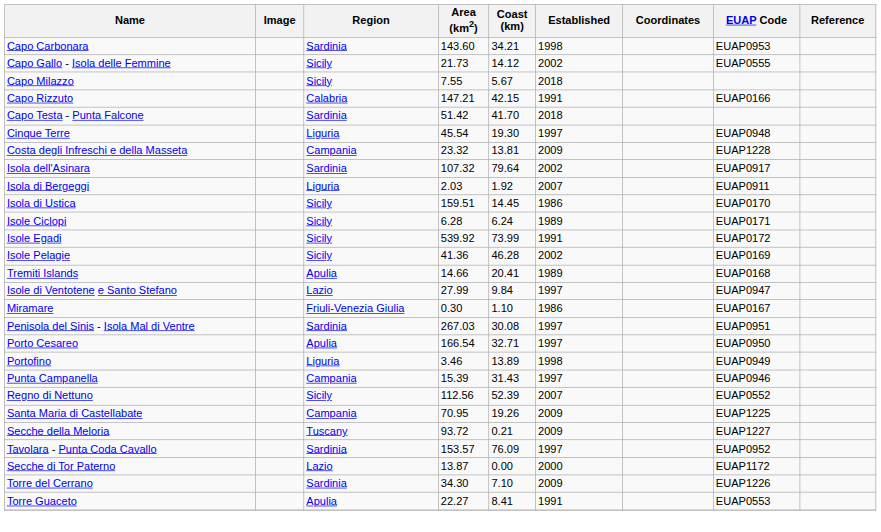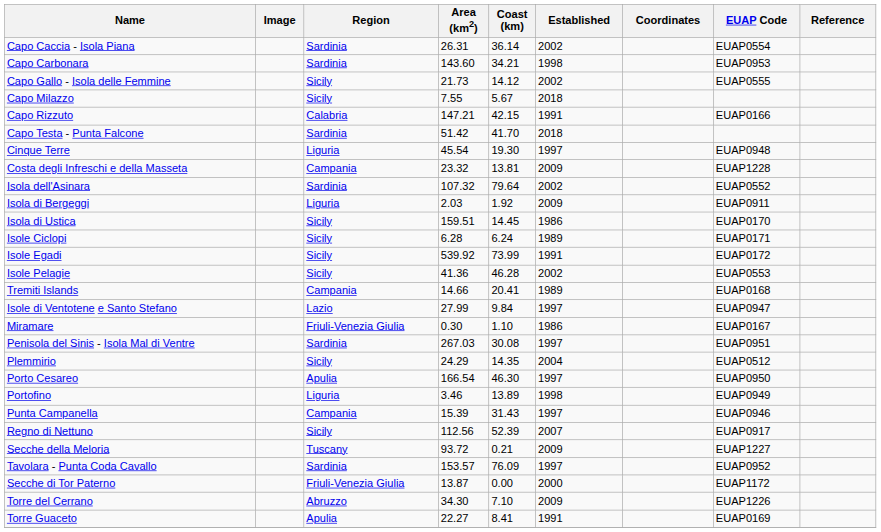 <table class="wikitable sortable" border="1" width="100%">
 <tr>
 <th>Name</th>
 <th class="unsortable">Image</th>
 <th>Region</th>
 <th>Area<br>(km<sup>2</sup>)</th>
 <th>Coast<br>(km)</th>
 <th>Established</th>
 <th class="unsortable">Coordinates</th>
 <th><a href='#'>EUAP</a> Code</th>
 <th class="unsortable">Reference</th>
+</tr>
+<tr>
+<td><a href='#'>Capo Caccia</a> - <a href='#'>Isola Piana</a></td>
+<td></td>
+<td><a href='#'>Sardinia</a></td>
+<td>26.31</td>
+<td>36.14</td>
+<td>2002</td>
+<td></td>
+<td>EUAP0554</td>
+<td></td>
 </tr>
 <tr>
 <td><a href='#'>Capo Carbonara</a></td>
 <td></td>
 <td><a href='#'>Sardinia</a></td>
 <td>143.60</td>
 <td>34.21</td>
 <td>1998</td>
 <td></td>
 <td>EUAP0953</td>
 <td></td>
 </tr>
 <tr>
 <td><a href='#'>Capo Gallo</a> - <a href='#'>Isola delle Femmine</a></td>
 <td></td>
 <td><a href='#'>Sicily</a></td>
 <td>21.73</td>
 <td>14.12</td>
 <td>2002</td>
 <td></td>
 <td>EUAP0555</td>
 <td></td>
 </tr>
 <tr>
 <td><a href='#'>Capo Milazzo</a></td>
 <td></td>
 <td><a href='#'>Sicily</a></td>
 <td>7.55</td>
 <td>5.67</td>
 <td>2018</td>
 <td></td>
 <td></td>
 <td></td>
 </tr>
 <tr>
 <td><a href='#'>Capo Rizzuto</a></td>
 <td></td>
 <td><a href='#'>Calabria</a></td>
 <td>147.21</td>
 <td>42.15</td>
 <td>1991</td>
 <td></td>
 <td>EUAP0166</td>
 <td></td>
 </tr>
 <tr>
 <td><a href='#'>Capo Testa</a> - <a href='#'>Punta Falcone</a></td>
 <td></td>
 <td><a href='#'>Sardinia</a></td>
 <td>51.42</td>
 <td>41.70</td>
 <td>2018</td>
 <td></td>
 <td></td>
 <td></td>
 </tr>
 <tr>
 <td><a href='#'>Cinque Terre</a></td>
 <td></td>
 <td><a href='#'>Liguria</a></td>
 <td>45.54</td>
 <td>19.30</td>
 <td>1997</td>
 <td></td>
 <td>EUAP0948</td>
 <td></td>
 </tr>
 <tr>
 <td><a href='#'>Costa degli Infreschi e della Masseta</a></td>
 <td></td>
 <td><a href='#'>Campania</a></td>
 <td>23.32</td>
 <td>13.81</td>
 <td>2009</td>
 <td></td>
 <td>EUAP1228</td>
 <td></td>
 </tr>
 <tr>
 <td><a href='#'>Isola dell'Asinara</a></td>
 <td></td>
 <td><a href='#'>Sardinia</a></td>
 <td>107.32</td>
 <td>79.64</td>
 <td>2002</td>
 <td></td>
-<td>EUAP0917</td>
+<td>EUAP0552</td>
 <td></td>
 </tr>
 <tr>
 <td><a href='#'>Isola di Bergeggi</a></td>
 <td></td>
 <td><a href='#'>Liguria</a></td>
 <td>2.03</td>
 <td>1.92</td>
-<td>2007</td>
+<td>2009</td>
 <td></td>
 <td>EUAP0911</td>
 <td></td>
 </tr>
 <tr>
 <td><a href='#'>Isola di Ustica</a></td>
 <td></td>
 <td><a href='#'>Sicily</a></td>
 <td>159.51</td>
 <td>14.45</td>
 <td>1986</td>
 <td></td>
 <td>EUAP0170</td>
 <td></td>
 </tr>
 <tr>
 <td><a href='#'>Isole Ciclopi</a></td>
 <td></td>
 <td><a href='#'>Sicily</a></td>
 <td>6.28</td>
 <td>6.24</td>
 <td>1989</td>
 <td></td>
 <td>EUAP0171</td>
 <td></td>
 </tr>
 <tr>
 <td><a href='#'>Isole Egadi</a></td>
 <td></td>
 <td><a href='#'>Sicily</a></td>
 <td>539.92</td>
 <td>73.99</td>
 <td>1991</td>
 <td></td>
 <td>EUAP0172</td>
 <td></td>
 </tr>
 <tr>
 <td><a href='#'>Isole Pelagie</a></td>
 <td></td>
 <td><a href='#'>Sicily</a></td>
 <td>41.36</td>
 <td>46.28</td>
 <td>2002</td>
 <td></td>
-<td>EUAP0169</td>
+<td>EUAP0553</td>
 <td></td>
 </tr>
 <tr>
 <td><a href='#'>Tremiti Islands</a></td>
 <td></td>
-<td><a href='#'>Apulia</a></td>
+<td><a href='#'>Campania</a></td>
 <td>14.66</td>
 <td>20.41</td>
 <td>1989</td>
 <td></td>
 <td>EUAP0168</td>
 <td></td>
 </tr>
 <tr>
 <td><a href='#'>Isole di Ventotene</a> <a href='#'>e Santo Stefano</a></td>
 <td></td>
 <td><a href='#'>Lazio</a></td>
 <td>27.99</td>
 <td>9.84</td>
 <td>1997</td>
 <td></td>
 <td>EUAP0947</td>
 <td></td>
 </tr>
 <tr>
 <td><a href='#'>Miramare</a></td>
 <td></td>
 <td><a href='#'>Friuli-Venezia Giulia</a></td>
 <td>0.30</td>
 <td>1.10</td>
 <td>1986</td>
 <td></td>
 <td>EUAP0167</td>
 <td></td>
 </tr>
 <tr>
 <td><a href='#'>Penisola del Sinis</a> - <a href='#'>Isola Mal di Ventre</a></td>
 <td></td>
 <td><a href='#'>Sardinia</a></td>
 <td>267.03</td>
 <td>30.08</td>
 <td>1997</td>
 <td></td>
 <td>EUAP0951</td>
 <td></td>
 </tr>
 <tr>
+<td><a href='#'>Plemmirio</a></td>
+<td></td>
+<td><a href='#'>Sicily</a></td>
+<td>24.29</td>
+<td>14.35</td>
+<td>2004</td>
+<td></td>
+<td>EUAP0512</td>
+<td></td>
+</tr>
+<tr>
 <td><a href='#'>Porto Cesareo</a></td>
 <td></td>
 <td><a href='#'>Apulia</a></td>
 <td>166.54</td>
-<td>32.71</td>
+<td>46.30</td>
 <td>1997</td>
 <td></td>
 <td>EUAP0950</td>
 <td></td>
 </tr>
 <tr>
 <td><a href='#'>Portofino</a></td>
 <td></td>
 <td><a href='#'>Liguria</a></td>
 <td>3.46</td>
 <td>13.89</td>
 <td>1998</td>
 <td></td>
 <td>EUAP0949</td>
 <td></td>
 </tr>
 <tr>
 <td><a href='#'>Punta Campanella</a></td>
 <td></td>
 <td><a href='#'>Campania</a></td>
 <td>15.39</td>
 <td>31.43</td>
 <td>1997</td>
 <td></td>
 <td>EUAP0946</td>
 <td></td>
 </tr>
 <tr>
 <td><a href='#'>Regno di Nettuno</a></td>
 <td></td>
 <td><a href='#'>Sicily</a></td>
 <td>112.56</td>
 <td>52.39</td>
 <td>2007</td>
 <td></td>
-<td>EUAP0552</td>
-<td></td>
-</tr>
-<tr>
-<td><a href='#'>Santa Maria di Castellabate</a></td>
-<td></td>
-<td><a href='#'>Campania</a></td>
-<td>70.95</td>
-<td>19.26</td>
-<td>2009</td>
-<td></td>
-<td>EUAP1225</td>
+<td>EUAP0917</td>
 <td></td>
 </tr>
 <tr>
 <td><a href='#'>Secche della Meloria</a></td>
 <td></td>
 <td><a href='#'>Tuscany</a></td>
 <td>93.72</td>
 <td>0.21</td>
 <td>2009</td>
 <td></td>
 <td>EUAP1227</td>
 <td></td>
 </tr>
 <tr>
 <td><a href='#'>Tavolara</a> - <a href='#'>Punta Coda Cavallo</a></td>
 <td></td>
 <td><a href='#'>Sardinia</a></td>
 <td>153.57</td>
 <td>76.09</td>
 <td>1997</td>
 <td></td>
 <td>EUAP0952</td>
 <td></td>
 </tr>
 <tr>
 <td><a href='#'>Secche di Tor Paterno</a></td>
 <td></td>
-<td><a href='#'>Lazio</a></td>
+<td><a href='#'>Friuli-Venezia Giulia</a></td>
 <td>13.87</td>
 <td>0.00</td>
 <td>2000</td>
 <td></td>
 <td>EUAP1172</td>
 <td></td>
 </tr>
 <tr>
 <td><a href='#'>Torre del Cerrano</a></td>
 <td></td>
-<td><a href='#'>Sardinia</a></td>
+<td><a href='#'>Abruzzo</a></td>
 <td>34.30</td>
 <td>7.10</td>
 <td>2009</td>
 <td></td>
 <td>EUAP1226</td>
 <td></td>
 </tr>
 <tr>
 <td><a href='#'>Torre Guaceto</a></td>
 <td></td>
 <td><a href='#'>Apulia</a></td>
 <td>22.27</td>
 <td>8.41</td>
 <td>1991</td>
 <td></td>
-<td>EUAP0553</td>
+<td>EUAP0169</td>
 <td></td>
 </tr>
 <tr>
 </tr>
 </table>
